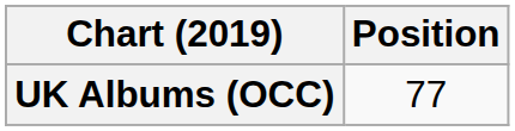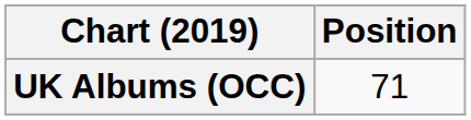 <table class="wikitable plainrowheaders" style="text-align:center">
 <tr>
 <th scope="col">Chart (2019)</th>
 <th scope="col">Position</th>
 </tr>
 <tr>
 <th scope="row">UK Albums (OCC)</th>
-<td>77</td>
+<td>71</td>
 </tr>
 </table>
